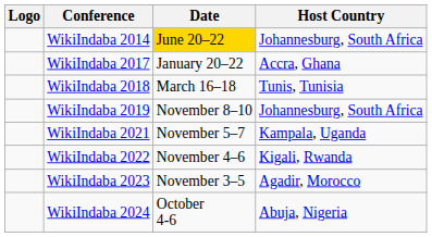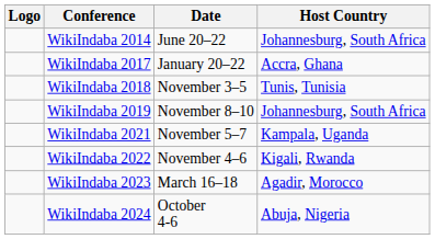 <table class="wikitable">
 <tr>
 <th>Logo</th>
 <th>Conference</th>
 <th>Date</th>
 <th>Host Country</th>
 </tr>
 <tr>
 <td></td>
 <td><a href='#'>WikiIndaba 2014</a></td>
-<td style="background: gold;">June 20–22</td>
+<td>June 20–22</td>
 <td><a href='#'>Johannesburg</a>, <a href='#'>South Africa</a></td>
 </tr>
 <tr>
 <td></td>
 <td><a href='#'>WikiIndaba 2017</a></td>
 <td>January 20–22</td>
 <td><a href='#'>Accra</a>, <a href='#'>Ghana</a></td>
 </tr>
 <tr>
 <td></td>
 <td><a href='#'>WikiIndaba 2018</a></td>
-<td>March 16–18</td>
+<td>November 3–5</td>
 <td><a href='#'>Tunis</a>, <a href='#'>Tunisia</a></td>
 </tr>
 <tr>
 <td></td>
 <td><a href='#'>WikiIndaba 2019</a></td>
 <td>November 8–10</td>
 <td><a href='#'>Johannesburg</a>, <a href='#'>South Africa</a></td>
 </tr>
 <tr>
 <td></td>
 <td><a href='#'>WikiIndaba 2021</a></td>
 <td>November 5–7</td>
 <td><a href='#'>Kampala</a>, <a href='#'>Uganda</a></td>
 </tr>
 <tr>
 <td></td>
 <td><a href='#'>WikiIndaba 2022</a></td>
 <td>November 4–6</td>
 <td><a href='#'>Kigali</a>, <a href='#'>Rwanda</a></td>
 </tr>
 <tr>
 <td></td>
 <td><a href='#'>WikiIndaba 2023</a></td>
-<td>November 3–5</td>
+<td>March 16–18</td>
 <td><a href='#'>Agadir</a>, <a href='#'>Morocco</a></td>
 </tr>
 <tr>
 <td></td>
 <td><a href='#'>WikiIndaba 2024</a></td>
 <td>October<br>4-6</td>
 <td><a href='#'>Abuja</a>, <a href='#'>Nigeria</a></td>
 </tr>
 </table>
